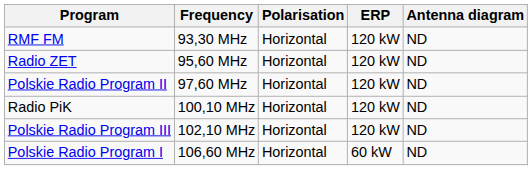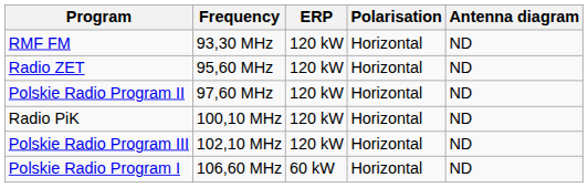 <table class="wikitable">
 <tr>
 <th>Program</th>
 <th>Frequency</th>
+<th>ERP</th>
 <th>Polarisation</th>
-<th>ERP</th>
 <th>Antenna diagram</th>
 </tr>
 <tr>
 <td><a href='#'>RMF FM</a></td>
 <td>93,30 MHz</td>
+<td>120 kW</td>
 <td>Horizontal</td>
-<td>120 kW</td>
 <td>ND</td>
 </tr>
 <tr>
 <td><a href='#'>Radio ZET</a></td>
 <td>95,60 MHz</td>
+<td>120 kW</td>
 <td>Horizontal</td>
-<td>120 kW</td>
 <td>ND</td>
 </tr>
 <tr>
 <td><a href='#'>Polskie Radio Program II</a></td>
 <td>97,60 MHz</td>
+<td>120 kW</td>
 <td>Horizontal</td>
-<td>120 kW</td>
 <td>ND</td>
 </tr>
 <tr>
 <td>Radio PiK</td>
 <td>100,10 MHz</td>
+<td>120 kW</td>
 <td>Horizontal</td>
-<td>120 kW</td>
 <td>ND</td>
 </tr>
 <tr>
 <td><a href='#'>Polskie Radio Program III</a></td>
 <td>102,10 MHz</td>
+<td>120 kW</td>
 <td>Horizontal</td>
-<td>120 kW</td>
 <td>ND</td>
 </tr>
 <tr>
 <td><a href='#'>Polskie Radio Program I</a></td>
 <td>106,60 MHz</td>
+<td>60 kW</td>
 <td>Horizontal</td>
-<td>60 kW</td>
 <td>ND</td>
 </tr>
 </table>
